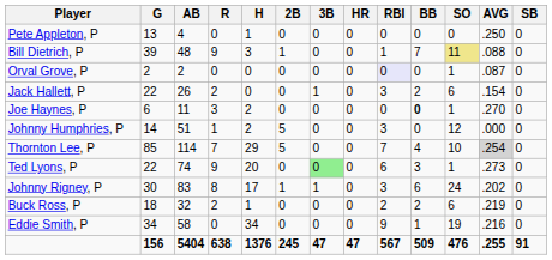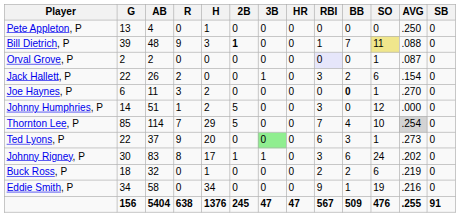 <table class="wikitable sortable">
 <tr>
 <th width="24%">Player</th>
 <th width="6%">G</th>
 <th width="6%">AB</th>
 <th width="6%">R</th>
 <th width="6%">H</th>
 <th width="6%">2B</th>
 <th width="6%">3B</th>
 <th width="6%">HR</th>
 <th width="6%">RBI</th>
 <th width="6%">BB</th>
 <th width="6%">SO</th>
 <th width="6%">AVG</th>
 <th width="6%">SB</th>
 </tr>
 <tr>
 <td><a href='#'>Pete Appleton</a>, P</td>
 <td>13</td>
 <td>4</td>
 <td>0</td>
 <td>1</td>
 <td>0</td>
 <td>0</td>
 <td>0</td>
 <td>0</td>
 <td>0</td>
 <td>0</td>
 <td>.250</td>
 <td>0</td>
 </tr>
 <tr>
 <td><a href='#'>Bill Dietrich</a>, P</td>
 <td>39</td>
 <td>48</td>
 <td>9</td>
 <td>3</td>
-<td>1</td>
+<td><strong>1</strong></td>
 <td>0</td>
 <td>0</td>
 <td>1</td>
 <td>7</td>
 <td style="background: khaki;">11</td>
 <td>.088</td>
 <td>0</td>
 </tr>
 <tr>
 <td><a href='#'>Orval Grove</a>, P</td>
 <td>2</td>
 <td>2</td>
 <td>0</td>
 <td>0</td>
 <td>0</td>
 <td>0</td>
 <td>0</td>
 <td style="background: lavender;">0</td>
 <td>0</td>
 <td>1</td>
 <td>.087</td>
 <td>0</td>
 </tr>
 <tr>
 <td><a href='#'>Jack Hallett</a>, P</td>
 <td>22</td>
 <td>26</td>
 <td>2</td>
 <td>0</td>
 <td>0</td>
 <td>1</td>
 <td>0</td>
 <td>3</td>
 <td>2</td>
 <td>6</td>
 <td>.154</td>
 <td>0</td>
 </tr>
 <tr>
 <td><a href='#'>Joe Haynes</a>, P</td>
 <td>6</td>
 <td>11</td>
 <td>3</td>
 <td>2</td>
 <td>0</td>
 <td>0</td>
 <td>0</td>
 <td>0</td>
 <td><strong>0</strong></td>
 <td>1</td>
 <td>.270</td>
 <td>0</td>
 </tr>
 <tr>
 <td><a href='#'>Johnny Humphries</a>, P</td>
 <td>14</td>
 <td>51</td>
 <td>1</td>
 <td>2</td>
 <td>5</td>
 <td>0</td>
 <td>0</td>
 <td>3</td>
 <td>0</td>
 <td>12</td>
 <td>.000</td>
 <td>0</td>
 </tr>
 <tr>
 <td><a href='#'>Thornton Lee</a>, P</td>
 <td>85</td>
 <td>114</td>
 <td>7</td>
 <td>29</td>
 <td>5</td>
 <td>0</td>
 <td>0</td>
 <td>7</td>
 <td>4</td>
 <td>10</td>
 <td style="background: lightgrey;">.254</td>
 <td>0</td>
 </tr>
 <tr>
 <td><a href='#'>Ted Lyons</a>, P</td>
 <td>22</td>
-<td>74</td>
+<td>37</td>
 <td>9</td>
 <td>20</td>
 <td>0</td>
 <td style="background: lightgreen;">0</td>
 <td>0</td>
 <td>6</td>
 <td>3</td>
 <td>1</td>
 <td>.273</td>
 <td>0</td>
 </tr>
 <tr>
 <td><a href='#'>Johnny Rigney</a>, P</td>
 <td>30</td>
 <td>83</td>
 <td>8</td>
 <td>17</td>
 <td>1</td>
 <td>1</td>
 <td>0</td>
 <td>3</td>
 <td>6</td>
 <td>24</td>
 <td>.202</td>
 <td>0</td>
 </tr>
 <tr>
 <td><a href='#'>Buck Ross</a>, P</td>
 <td>18</td>
 <td>32</td>
-<td>2</td>
+<td>0</td>
 <td>1</td>
 <td>0</td>
 <td>0</td>
 <td>0</td>
 <td>2</td>
 <td>2</td>
 <td>6</td>
 <td>.219</td>
 <td>0</td>
 </tr>
 <tr>
 <td><a href='#'>Eddie Smith</a>, P</td>
 <td>34</td>
 <td>58</td>
 <td>0</td>
 <td>34</td>
 <td>0</td>
 <td>0</td>
 <td>0</td>
 <td>9</td>
 <td>1</td>
 <td>19</td>
 <td>.216</td>
 <td>0</td>
 </tr>
 <tr class="sortbottom">
 <td></td>
 <td><strong>156</strong></td>
 <td><strong>5404</strong></td>
 <td><strong>638</strong></td>
 <td><strong>1376</strong></td>
 <td><strong>245</strong></td>
 <td><strong>47</strong></td>
 <td><strong>47</strong></td>
 <td><strong>567</strong></td>
 <td><strong>509</strong></td>
 <td><strong>476</strong></td>
 <td><strong>.255</strong></td>
 <td><strong>91</strong></td>
 </tr>
 </table>
